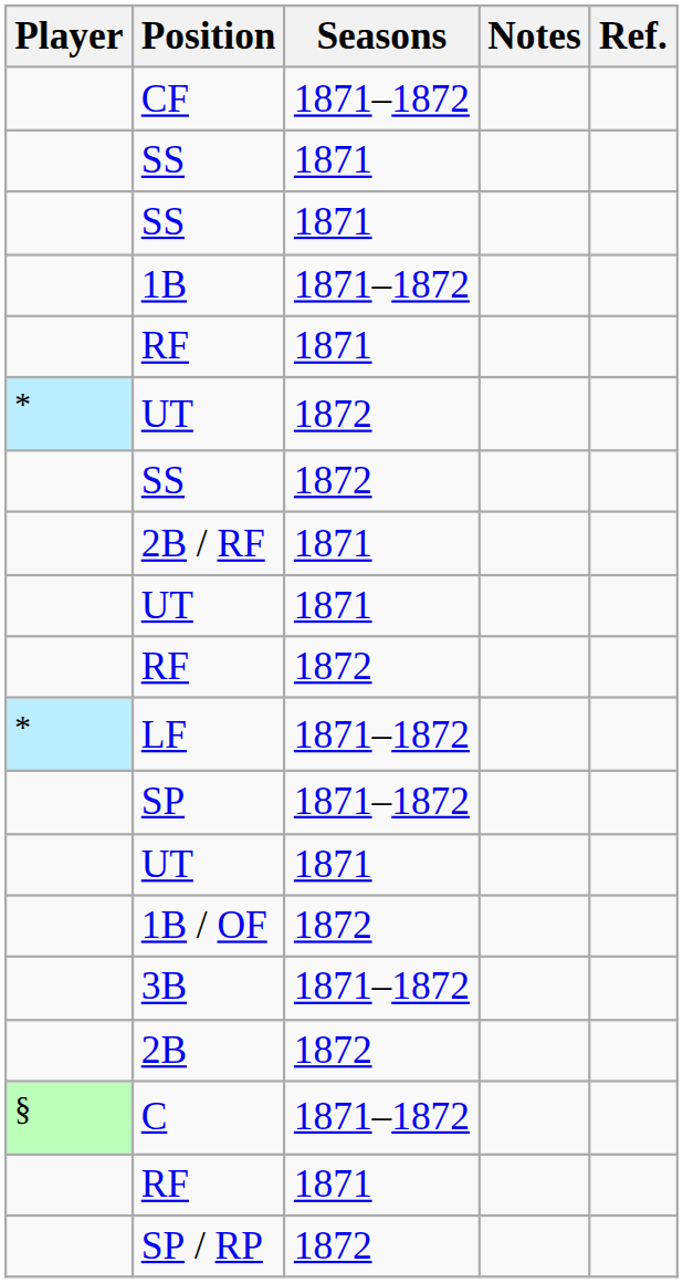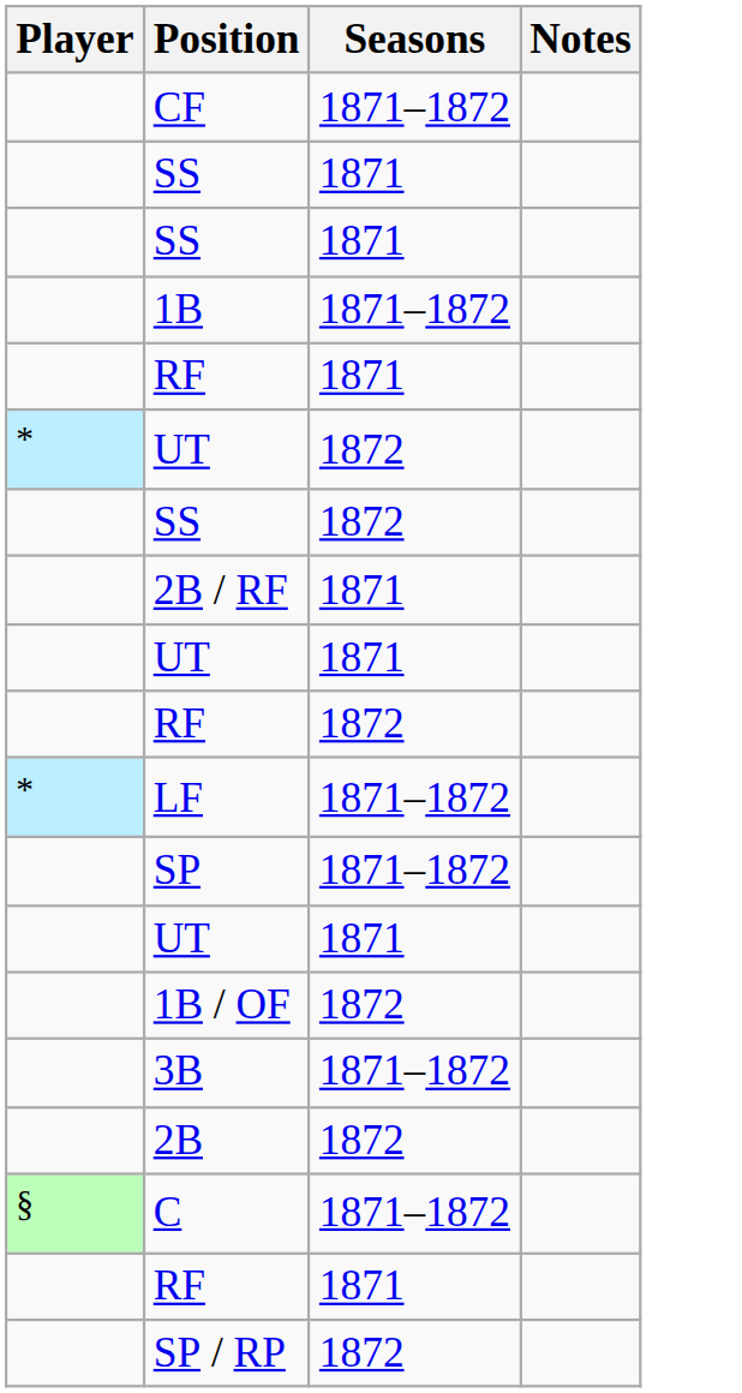 <table class="wikitable sortable" border="1">
 <tr>
 <th>Player</th>
 <th>Position</th>
 <th>Seasons</th>
 <th class="unsortable">Notes</th>
-<th class="unsortable">Ref.</th>
 </tr>
 <tr>
 <td></td>
 <td><a href='#'>CF</a></td>
 <td><a href='#'>1871</a>–<a href='#'>1872</a></td>
 <td></td>
-<td align=center></td>
 </tr>
 <tr>
 <td></td>
 <td><a href='#'>SS</a></td>
 <td><a href='#'>1871</a></td>
 <td></td>
-<td align=center></td>
 </tr>
 <tr>
 <td></td>
 <td><a href='#'>SS</a></td>
 <td><a href='#'>1871</a></td>
 <td></td>
-<td align=center></td>
 </tr>
 <tr>
 <td></td>
 <td><a href='#'>1B</a></td>
 <td><a href='#'>1871</a>–<a href='#'>1872</a></td>
 <td></td>
-<td align=center></td>
 </tr>
 <tr>
 <td></td>
 <td><a href='#'>RF</a></td>
 <td><a href='#'>1871</a></td>
 <td></td>
-<td align=center></td>
 </tr>
 <tr>
 <td bgcolor=#bbeeff><sup>*</sup></td>
 <td><a href='#'>UT</a></td>
 <td><a href='#'>1872</a></td>
 <td></td>
-<td align=center></td>
 </tr>
 <tr>
 <td></td>
 <td><a href='#'>SS</a></td>
 <td><a href='#'>1872</a></td>
 <td></td>
-<td align=center></td>
 </tr>
 <tr>
 <td></td>
 <td><a href='#'>2B</a> / <a href='#'>RF</a></td>
 <td><a href='#'>1871</a></td>
 <td></td>
-<td align=center></td>
 </tr>
 <tr>
 <td></td>
 <td><a href='#'>UT</a></td>
 <td><a href='#'>1871</a></td>
 <td></td>
-<td align=center></td>
 </tr>
 <tr>
 <td></td>
 <td><a href='#'>RF</a></td>
 <td><a href='#'>1872</a></td>
 <td></td>
-<td align=center></td>
 </tr>
 <tr>
 <td bgcolor=#bbeeff><sup>*</sup></td>
 <td><a href='#'>LF</a></td>
 <td><a href='#'>1871</a>–<a href='#'>1872</a></td>
 <td></td>
-<td align=center></td>
 </tr>
 <tr>
 <td></td>
 <td><a href='#'>SP</a></td>
 <td><a href='#'>1871</a>–<a href='#'>1872</a></td>
 <td></td>
-<td align=center></td>
 </tr>
 <tr>
 <td></td>
 <td><a href='#'>UT</a></td>
 <td><a href='#'>1871</a></td>
 <td></td>
-<td align=center></td>
 </tr>
 <tr>
 <td></td>
 <td><a href='#'>1B</a> / <a href='#'>OF</a></td>
 <td><a href='#'>1872</a></td>
 <td></td>
-<td align=center></td>
 </tr>
 <tr>
 <td></td>
 <td><a href='#'>3B</a></td>
 <td><a href='#'>1871</a>–<a href='#'>1872</a></td>
 <td></td>
-<td align=center></td>
 </tr>
 <tr>
 <td></td>
 <td><a href='#'>2B</a></td>
 <td><a href='#'>1872</a></td>
 <td></td>
-<td align=center></td>
 </tr>
 <tr>
 <td bgcolor=#bbffbb><sup>§</sup></td>
 <td><a href='#'>C</a></td>
 <td><a href='#'>1871</a>–<a href='#'>1872</a></td>
 <td></td>
-<td align=center></td>
 </tr>
 <tr>
 <td></td>
 <td><a href='#'>RF</a></td>
 <td><a href='#'>1871</a></td>
 <td></td>
-<td align=center></td>
 </tr>
 <tr>
 <td></td>
 <td><a href='#'>SP</a> / <a href='#'>RP</a></td>
 <td><a href='#'>1872</a></td>
 <td></td>
-<td align=center></td>
 </tr>
 </table>
